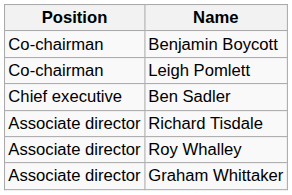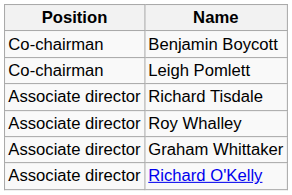 <table class="wikitable">
 <tr>
 <th>Position</th>
 <th>Name</th>
 </tr>
 <tr>
 <td>Co-chairman</td>
 <td>Benjamin Boycott</td>
 </tr>
 <tr>
 <td>Co-chairman</td>
 <td>Leigh Pomlett</td>
 </tr>
 <tr>
-<td>Chief executive</td>
-<td>Ben Sadler</td>
-</tr>
-<tr>
 <td>Associate director</td>
 <td>Richard Tisdale</td>
 </tr>
 <tr>
 <td>Associate director</td>
 <td>Roy Whalley</td>
 </tr>
 <tr>
 <td>Associate director</td>
 <td>Graham Whittaker</td>
 </tr>
+<tr>
+<td>Associate director</td>
+<td><a href='#'>Richard O'Kelly</a></td>
+</tr>
 </table>
